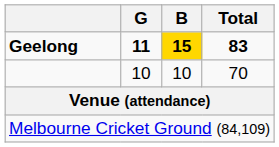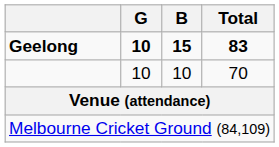 <table class="wikitable" style="float:right; text-align:center; margin:1em;">
 <tr>
 <th></th>
 <th>G</th>
 <th>B</th>
 <th>Total</th>
 </tr>
 <tr>
 <td style="text-align:left"><strong>Geelong</strong></td>
-<td><strong>11</strong></td>
-<td style="background: gold;"><strong>15</strong></td>
+<td><strong>10</strong></td>
+<td><strong>15</strong></td>
 <td><strong>83</strong></td>
 </tr>
 <tr>
 <td style="text-align:left"></td>
 <td>10</td>
 <td>10</td>
 <td>70</td>
 </tr>
 <tr>
 <th colspan=4>Venue <small>(attendance)</small></th>
 </tr>
 <tr>
 <td colspan=4><a href='#'>Melbourne Cricket Ground</a> <small>(84,109)</small></td>
 </tr>
 </table>
